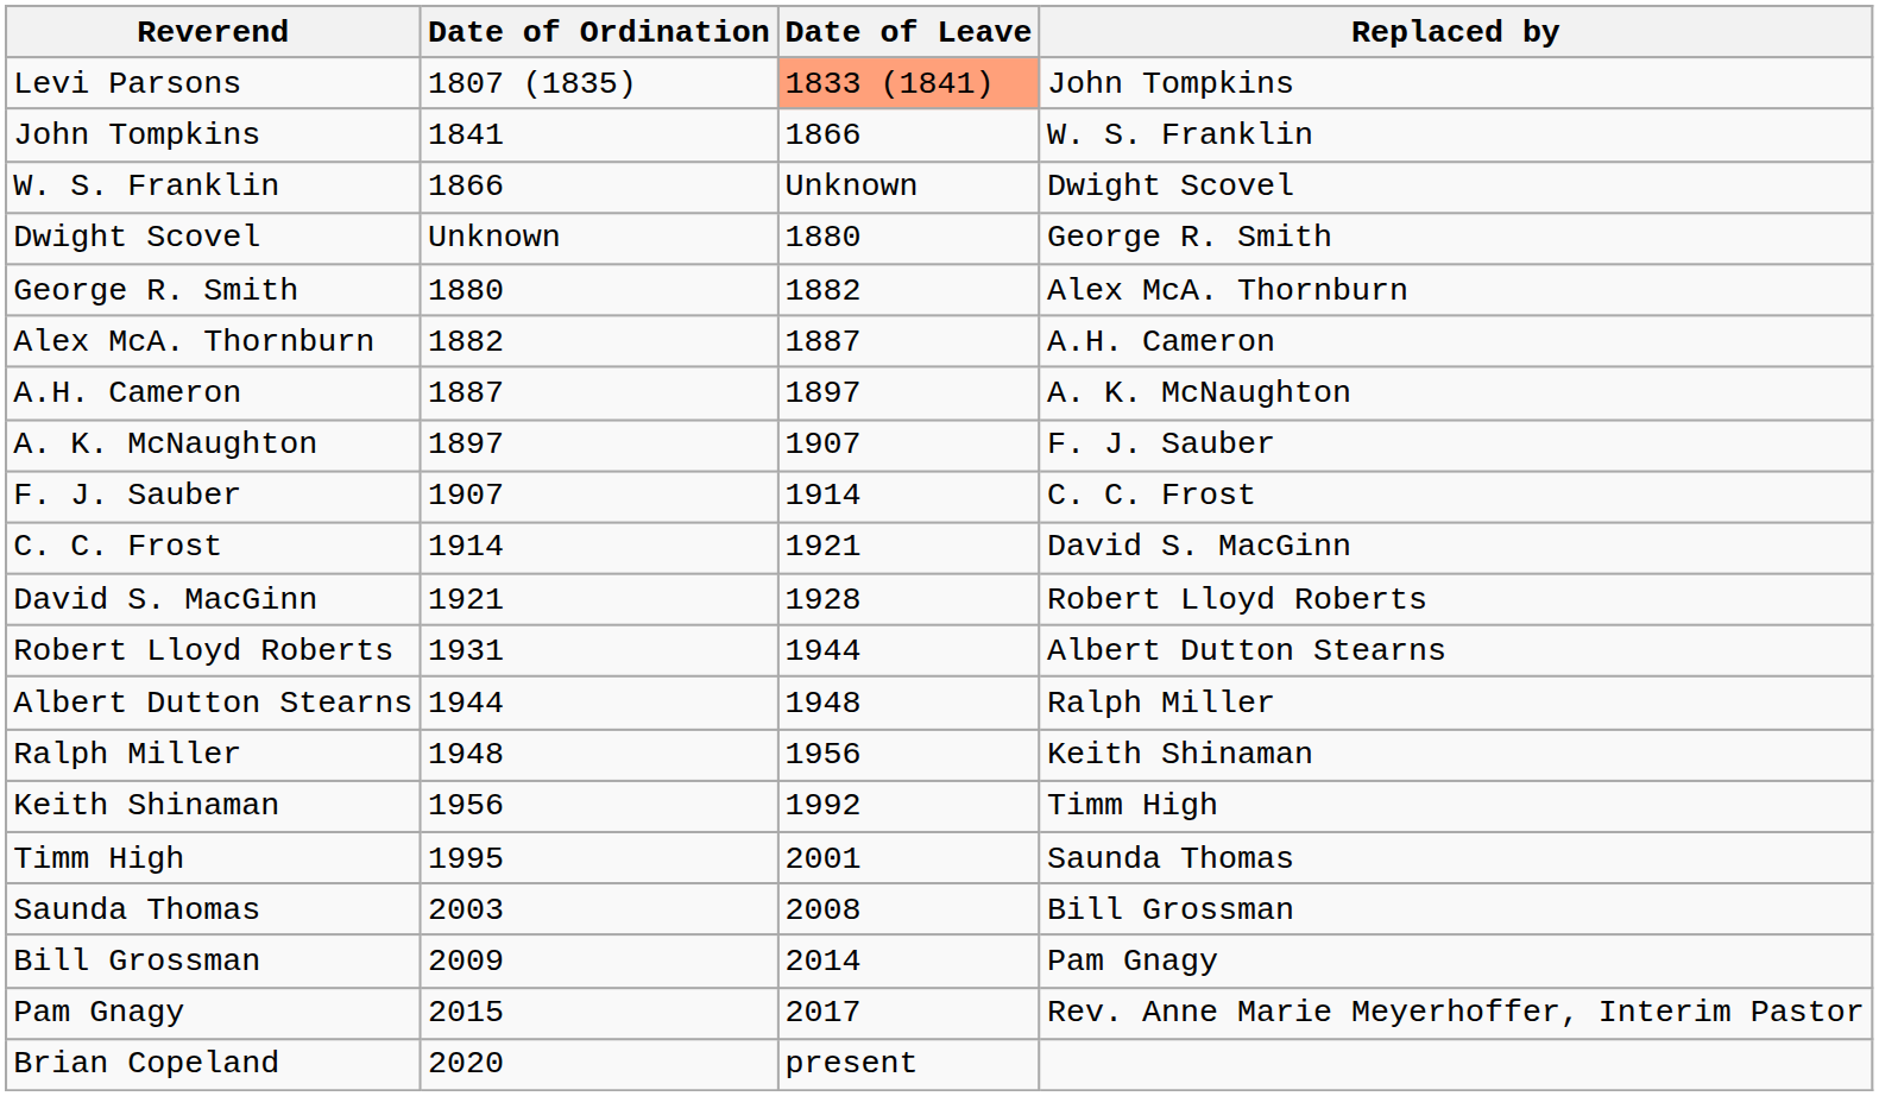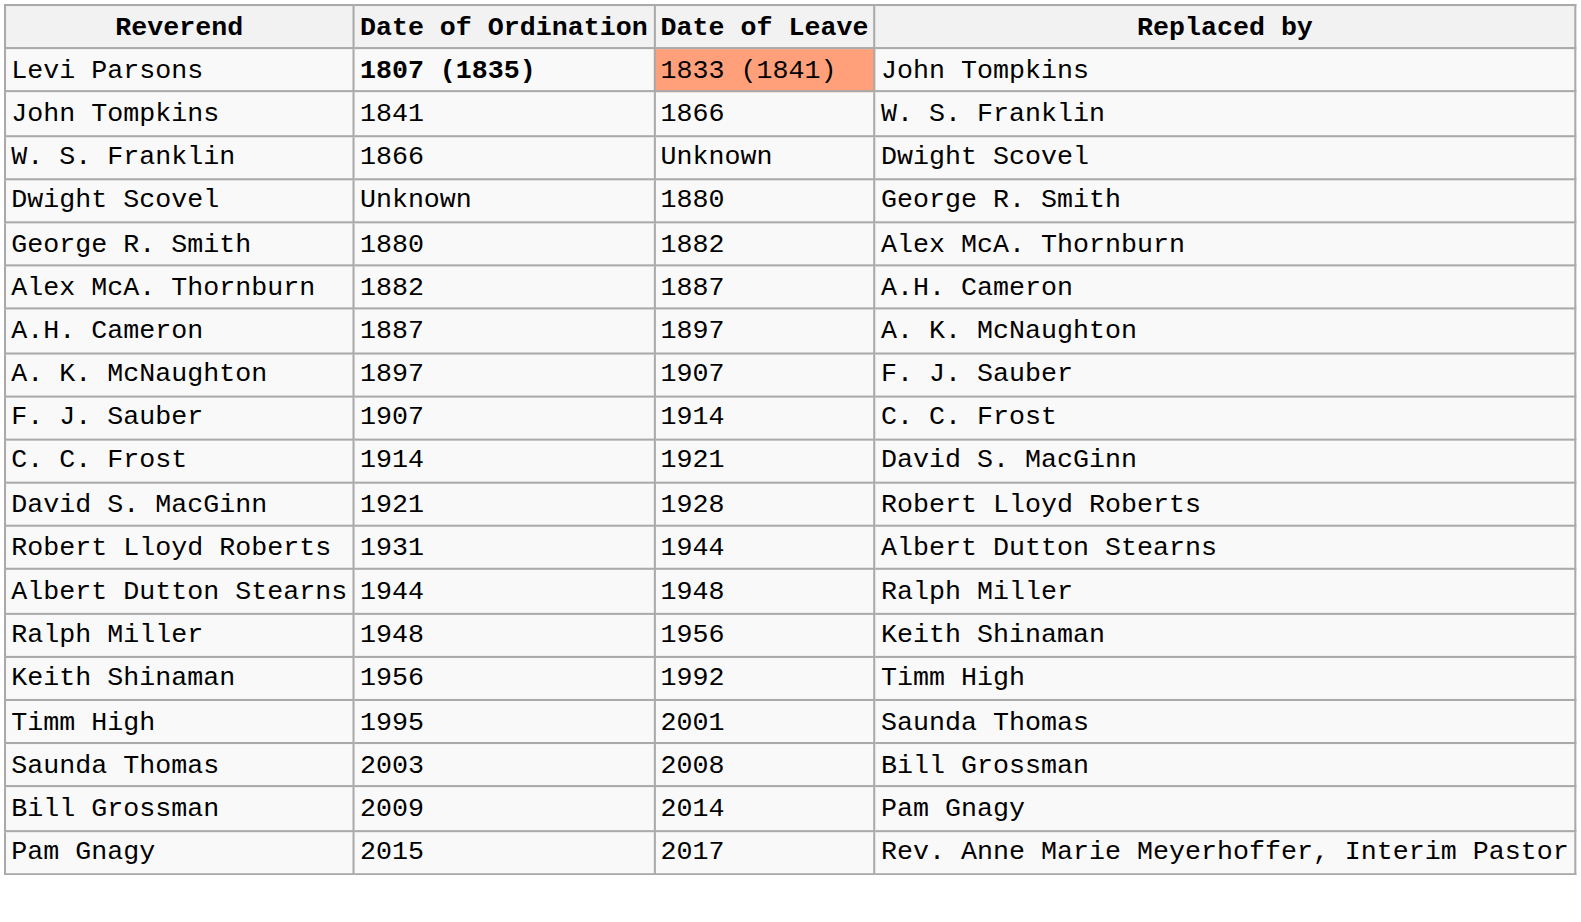 <table class="wikitable" border="1">
 <tr>
 <th>Reverend</th>
 <th>Date of Ordination</th>
 <th>Date of Leave</th>
 <th>Replaced by</th>
 </tr>
 <tr>
 <td>Levi Parsons</td>
-<td>1807 (1835)</td>
+<td><strong>1807 (1835)</strong></td>
 <td style="background: lightsalmon;">1833 (1841)</td>
 <td>John Tompkins</td>
 </tr>
 <tr>
 <td>John Tompkins</td>
 <td>1841</td>
 <td>1866</td>
 <td>W. S. Franklin</td>
 </tr>
 <tr>
 <td>W. S. Franklin</td>
 <td>1866</td>
 <td>Unknown</td>
 <td>Dwight Scovel</td>
 </tr>
 <tr>
 <td>Dwight Scovel</td>
 <td>Unknown</td>
 <td>1880</td>
 <td>George R. Smith</td>
 </tr>
 <tr>
 <td>George R. Smith</td>
 <td>1880</td>
 <td>1882</td>
 <td>Alex McA. Thornburn</td>
 </tr>
 <tr>
 <td>Alex McA. Thornburn</td>
 <td>1882</td>
 <td>1887</td>
 <td>A.H. Cameron</td>
 </tr>
 <tr>
 <td>A.H. Cameron</td>
 <td>1887</td>
 <td>1897</td>
 <td>A. K. McNaughton</td>
 </tr>
 <tr>
 <td>A. K. McNaughton</td>
 <td>1897</td>
 <td>1907</td>
 <td>F. J. Sauber</td>
 </tr>
 <tr>
 <td>F. J. Sauber</td>
 <td>1907</td>
 <td>1914</td>
 <td>C. C. Frost</td>
 </tr>
 <tr>
 <td>C. C. Frost</td>
 <td>1914</td>
 <td>1921</td>
 <td>David S. MacGinn</td>
 </tr>
 <tr>
 <td>David S. MacGinn</td>
 <td>1921</td>
 <td>1928</td>
 <td>Robert Lloyd Roberts</td>
 </tr>
 <tr>
 <td>Robert Lloyd Roberts</td>
 <td>1931</td>
 <td>1944</td>
 <td>Albert Dutton Stearns</td>
 </tr>
 <tr>
 <td>Albert Dutton Stearns</td>
 <td>1944</td>
 <td>1948</td>
 <td>Ralph Miller</td>
 </tr>
 <tr>
 <td>Ralph Miller</td>
 <td>1948</td>
 <td>1956</td>
 <td>Keith Shinaman</td>
 </tr>
 <tr>
 <td>Keith Shinaman</td>
 <td>1956</td>
 <td>1992</td>
 <td>Timm High</td>
 </tr>
 <tr>
 <td>Timm High</td>
 <td>1995</td>
 <td>2001</td>
 <td>Saunda Thomas</td>
 </tr>
 <tr>
 <td>Saunda Thomas</td>
 <td>2003</td>
 <td>2008</td>
 <td>Bill Grossman</td>
 </tr>
 <tr>
 <td>Bill Grossman</td>
 <td>2009</td>
 <td>2014</td>
 <td>Pam Gnagy</td>
 </tr>
 <tr>
 <td>Pam Gnagy</td>
 <td>2015</td>
 <td>2017</td>
 <td>Rev. Anne Marie Meyerhoffer, Interim Pastor</td>
 </tr>
-<tr>
-<td>Brian Copeland</td>
-<td>2020</td>
-<td>present</td>
-<td></td>
-</tr>
 </table>
